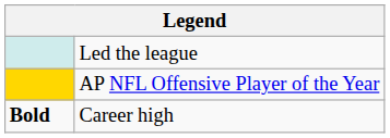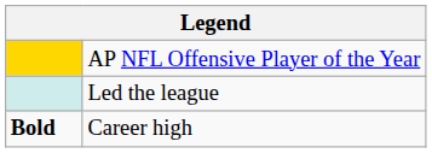 <table class="wikitable">
 <tr>
 <th colspan="2">Legend</th>
+</tr>
+<tr>
+<td style="background:#ffd700; width:3em;"></td>
+<td>AP <a href='#'>NFL Offensive Player of the Year</a></td>
 </tr>
 <tr>
 <td style="background:#cfecec; width:3em;"></td>
 <td>Led the league</td>
 </tr>
 <tr>
-<td style="background:#ffd700; width:3em;"></td>
-<td>AP <a href='#'>NFL Offensive Player of the Year</a></td>
-</tr>
-<tr>
 <td><strong>Bold</strong></td>
 <td>Career high</td>
 </tr>
 </table>
